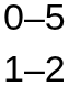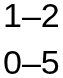 <table style="text-align:center">
 <tr>
 <th width=200></th>
 <th width=100></th>
 <th width=200></th>
 </tr>
 <tr>
 <td align=right></td>
-<td>0–5</td>
+<td>1–2</td>
 <td align=left></td>
 </tr>
 <tr>
 <td align=right></td>
-<td>1–2</td>
+<td>0–5</td>
 <td align=left></td>
 </tr>
 </table>
